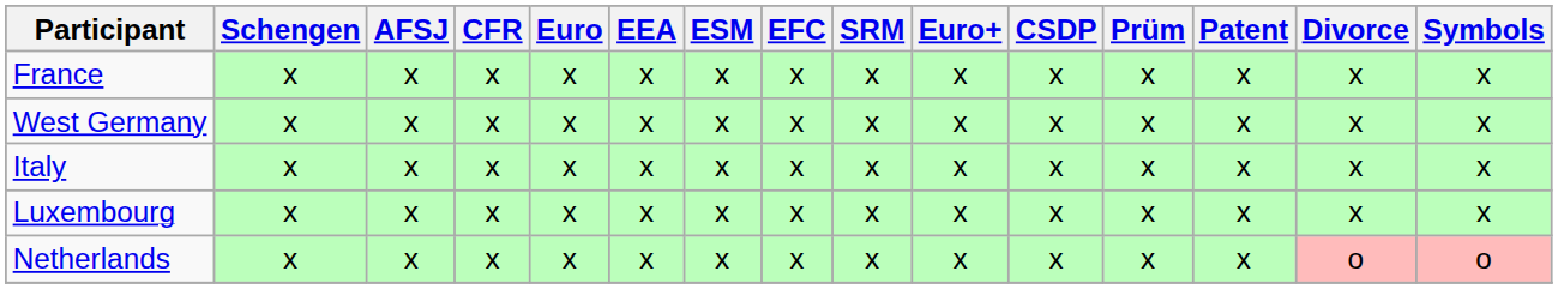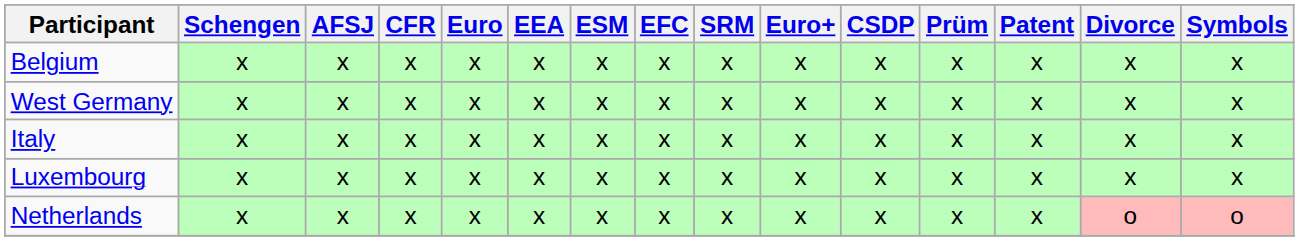 <table class="wikitable sortable" style="font-size:85%;">
 <tr>
 <th>Participant</th>
 <th><a href='#'>Schengen</a></th>
 <th><a href='#'>AFSJ</a></th>
 <th><a href='#'>CFR</a></th>
 <th><a href='#'>Euro</a></th>
 <th><a href='#'>EEA</a></th>
 <th><a href='#'>ESM</a></th>
 <th><a href='#'>EFC</a></th>
 <th><a href='#'>SRM</a></th>
 <th><a href='#'>Euro+</a></th>
 <th><a href='#'>CSDP</a></th>
 <th><a href='#'>Prüm</a></th>
 <th><a href='#'>Patent</a></th>
 <th><a href='#'>Divorce</a></th>
 <th><a href='#'>Symbols</a></th>
 </tr>
 <tr align="center">
-<td align="left"> <a href='#'>France</a></td>
+<td align="left"> <a href='#'>Belgium</a></td>
 <td style="background:#bfb;">x</td>
 <td style="background:#bfb;">x</td>
 <td style="background:#bfb;">x</td>
 <td style="background:#bfb;">x</td>
 <td style="background:#bfb;">x</td>
 <td style="background:#bfb;">x</td>
 <td style="background:#bfb;">x</td>
 <td style="background:#bfb;">x</td>
 <td style="background:#bfb;">x</td>
 <td style="background:#bfb;">x</td>
 <td style="background:#bfb;">x</td>
 <td style="background:#bfb;">x</td>
 <td style="background:#bfb;">x</td>
 <td style="background:#bfb;">x</td>
 </tr>
 <tr align="center">
 <td align="left"> <a href='#'>West Germany</a></td>
 <td style="background:#bfb;">x</td>
 <td style="background:#bfb;">x</td>
 <td style="background:#bfb;">x</td>
 <td style="background:#bfb;">x</td>
 <td style="background:#bfb;">x</td>
 <td style="background:#bfb;">x</td>
 <td style="background:#bfb;">x</td>
 <td style="background:#bfb;">x</td>
 <td style="background:#bfb;">x</td>
 <td style="background:#bfb;">x</td>
 <td style="background:#bfb;">x</td>
 <td style="background:#bfb;">x</td>
 <td style="background:#bfb;">x</td>
 <td style="background:#bfb;">x</td>
 </tr>
 <tr align="center">
 <td align="left"> <a href='#'>Italy</a></td>
 <td style="background:#bfb;">x</td>
 <td style="background:#bfb;">x</td>
 <td style="background:#bfb;">x</td>
 <td style="background:#bfb;">x</td>
 <td style="background:#bfb;">x</td>
 <td style="background:#bfb;">x</td>
 <td style="background:#bfb;">x</td>
 <td style="background:#bfb;">x</td>
 <td style="background:#bfb;">x</td>
 <td style="background:#bfb;">x</td>
 <td style="background:#bfb;">x</td>
 <td style="background:#bfb;">x</td>
 <td style="background:#bfb;">x</td>
 <td style="background:#bfb;">x</td>
 </tr>
 <tr align="center">
 <td align="left"> <a href='#'>Luxembourg</a></td>
 <td style="background:#bfb;">x</td>
 <td style="background:#bfb;">x</td>
 <td style="background:#bfb;">x</td>
 <td style="background:#bfb;">x</td>
 <td style="background:#bfb;">x</td>
 <td style="background:#bfb;">x</td>
 <td style="background:#bfb;">x</td>
 <td style="background:#bfb;">x</td>
 <td style="background:#bfb;">x</td>
 <td style="background:#bfb;">x</td>
 <td style="background:#bfb;">x</td>
 <td style="background:#bfb;">x</td>
 <td style="background:#bfb;">x</td>
 <td style="background:#bfb;">x</td>
 </tr>
 <tr align="center">
 <td align="left"> <a href='#'>Netherlands</a></td>
 <td style="background:#bfb;">x</td>
 <td style="background:#bfb;">x</td>
 <td style="background:#bfb;">x</td>
 <td style="background:#bfb;">x</td>
 <td style="background:#bfb;">x</td>
 <td style="background:#bfb;">x</td>
 <td style="background:#bfb;">x</td>
 <td style="background:#bfb;">x</td>
 <td style="background:#bfb;">x</td>
 <td style="background:#bfb;">x</td>
 <td style="background:#bfb;">x</td>
 <td style="background:#bfb;">x</td>
 <td style="background:#ffbbbb;">o</td>
 <td style="background:#ffbbbb;">o</td>
 </tr>
 <tr bgcolor="#efefef" class="sortbottom">
 </tr>
 </table>
